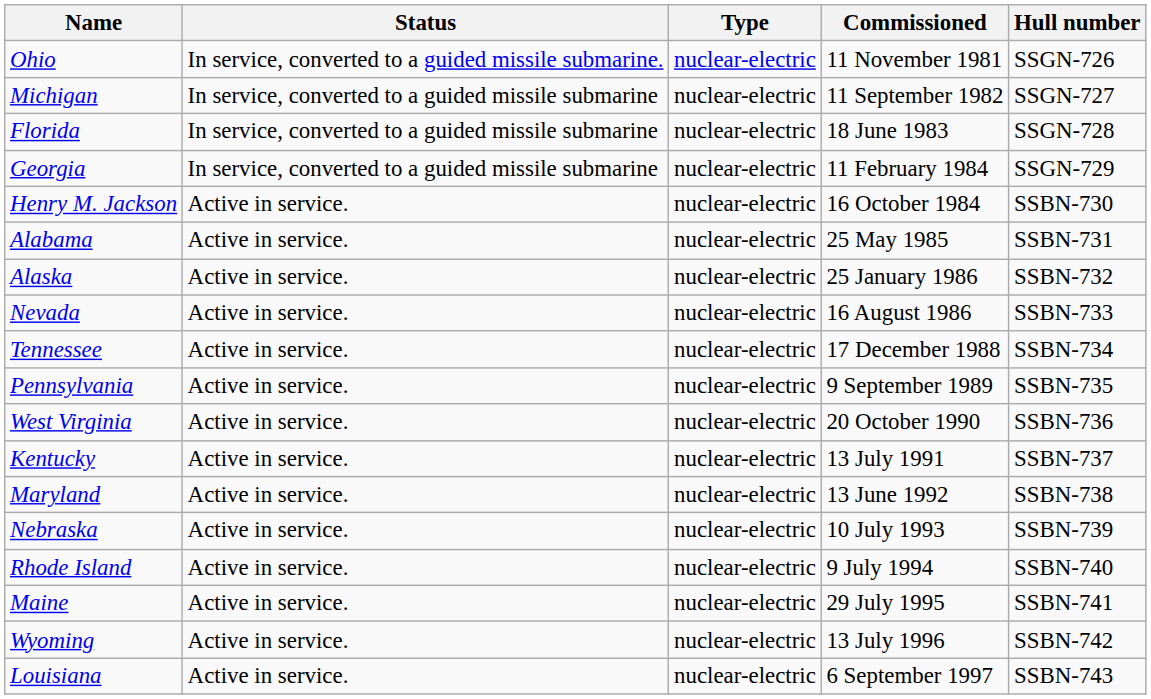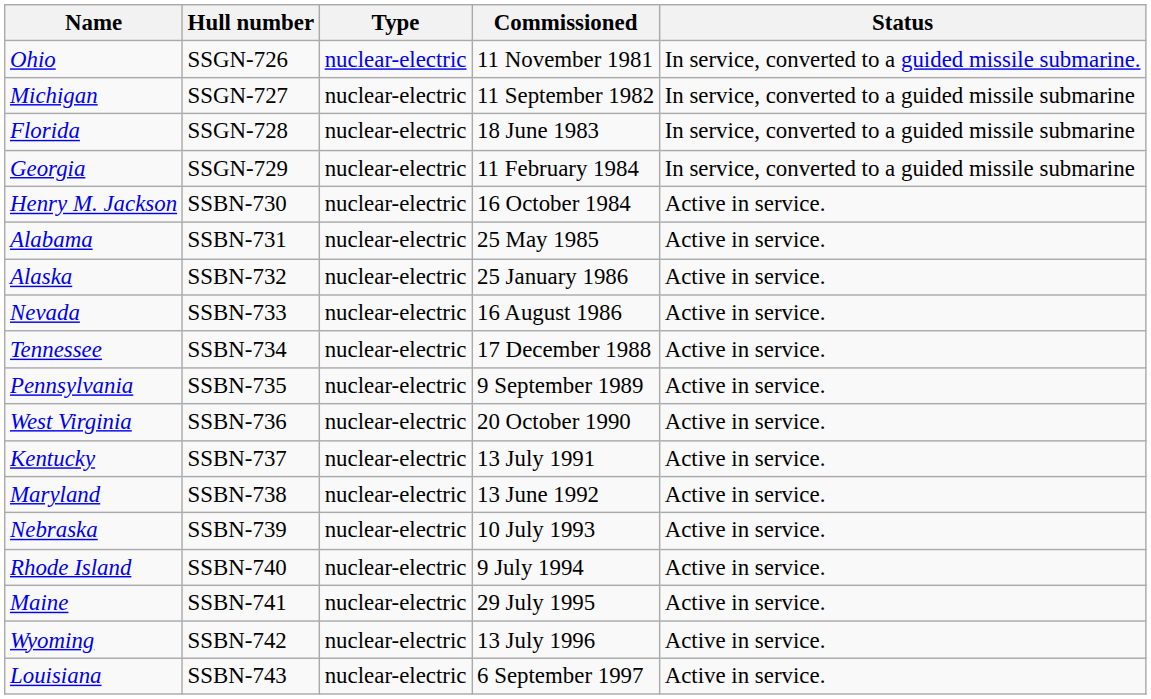 <table class="wikitable">
 <tr>
 <th>Name</th>
-<th>Status</th>
+<th>Hull number</th>
 <th>Type</th>
 <th>Commissioned</th>
-<th>Hull number</th>
+<th>Status</th>
 </tr>
 <tr>
 <td><em><a href='#'>Ohio</a></em></td>
-<td>In service, converted to a <a href='#'>guided missile submarine.</a></td>
+<td>SSGN-726</td>
 <td><a href='#'>nuclear-electric</a></td>
 <td>11 November 1981</td>
-<td>SSGN-726</td>
+<td>In service, converted to a <a href='#'>guided missile submarine.</a></td>
 </tr>
 <tr>
 <td><em><a href='#'>Michigan</a></em></td>
-<td>In service, converted to a guided missile submarine</td>
+<td>SSGN-727</td>
 <td>nuclear-electric</td>
 <td>11 September 1982</td>
-<td>SSGN-727</td>
+<td>In service, converted to a guided missile submarine</td>
 </tr>
 <tr>
 <td><em><a href='#'>Florida</a></em></td>
-<td>In service, converted to a guided missile submarine</td>
+<td>SSGN-728</td>
 <td>nuclear-electric</td>
 <td>18 June 1983</td>
-<td>SSGN-728</td>
+<td>In service, converted to a guided missile submarine</td>
 </tr>
 <tr>
 <td><em><a href='#'>Georgia</a></em></td>
-<td>In service, converted to a guided missile submarine</td>
+<td>SSGN-729</td>
 <td>nuclear-electric</td>
 <td>11 February 1984</td>
-<td>SSGN-729</td>
+<td>In service, converted to a guided missile submarine</td>
 </tr>
 <tr>
 <td><em><a href='#'>Henry M. Jackson</a></em></td>
-<td>Active in service.</td>
+<td>SSBN-730</td>
 <td>nuclear-electric</td>
 <td>16 October 1984</td>
-<td>SSBN-730</td>
+<td>Active in service.</td>
 </tr>
 <tr>
 <td><em><a href='#'>Alabama</a></em></td>
-<td>Active in service.</td>
+<td>SSBN-731</td>
 <td>nuclear-electric</td>
 <td>25 May 1985</td>
-<td>SSBN-731</td>
+<td>Active in service.</td>
 </tr>
 <tr>
 <td><em><a href='#'>Alaska</a></em></td>
-<td>Active in service.</td>
+<td>SSBN-732</td>
 <td>nuclear-electric</td>
 <td>25 January 1986</td>
-<td>SSBN-732</td>
+<td>Active in service.</td>
 </tr>
 <tr>
 <td><em><a href='#'>Nevada</a></em></td>
-<td>Active in service.</td>
+<td>SSBN-733</td>
 <td>nuclear-electric</td>
 <td>16 August 1986</td>
-<td>SSBN-733</td>
+<td>Active in service.</td>
 </tr>
 <tr>
 <td><em><a href='#'>Tennessee</a></em></td>
-<td>Active in service.</td>
+<td>SSBN-734</td>
 <td>nuclear-electric</td>
 <td>17 December 1988</td>
-<td>SSBN-734</td>
+<td>Active in service.</td>
 </tr>
 <tr>
 <td><em><a href='#'>Pennsylvania</a></em></td>
-<td>Active in service.</td>
+<td>SSBN-735</td>
 <td>nuclear-electric</td>
 <td>9 September 1989</td>
-<td>SSBN-735</td>
+<td>Active in service.</td>
 </tr>
 <tr>
 <td><em><a href='#'>West Virginia</a></em></td>
-<td>Active in service.</td>
+<td>SSBN-736</td>
 <td>nuclear-electric</td>
 <td>20 October 1990</td>
-<td>SSBN-736</td>
+<td>Active in service.</td>
 </tr>
 <tr>
 <td><em><a href='#'>Kentucky</a></em></td>
-<td>Active in service.</td>
+<td>SSBN-737</td>
 <td>nuclear-electric</td>
 <td>13 July 1991</td>
-<td>SSBN-737</td>
+<td>Active in service.</td>
 </tr>
 <tr>
 <td><em><a href='#'>Maryland</a></em></td>
-<td>Active in service.</td>
+<td>SSBN-738</td>
 <td>nuclear-electric</td>
 <td>13 June 1992</td>
-<td>SSBN-738</td>
+<td>Active in service.</td>
 </tr>
 <tr>
 <td><em><a href='#'>Nebraska</a></em></td>
-<td>Active in service.</td>
+<td>SSBN-739</td>
 <td>nuclear-electric</td>
 <td>10 July 1993</td>
-<td>SSBN-739</td>
+<td>Active in service.</td>
 </tr>
 <tr>
 <td><em><a href='#'>Rhode Island</a></em></td>
-<td>Active in service.</td>
+<td>SSBN-740</td>
 <td>nuclear-electric</td>
 <td>9 July 1994</td>
-<td>SSBN-740</td>
+<td>Active in service.</td>
 </tr>
 <tr>
 <td><em><a href='#'>Maine</a></em></td>
-<td>Active in service.</td>
+<td>SSBN-741</td>
 <td>nuclear-electric</td>
 <td>29 July 1995</td>
-<td>SSBN-741</td>
+<td>Active in service.</td>
 </tr>
 <tr>
 <td><em><a href='#'>Wyoming</a></em></td>
-<td>Active in service.</td>
+<td>SSBN-742</td>
 <td>nuclear-electric</td>
 <td>13 July 1996</td>
-<td>SSBN-742</td>
+<td>Active in service.</td>
 </tr>
 <tr>
 <td><em><a href='#'>Louisiana</a></em></td>
-<td>Active in service.</td>
+<td>SSBN-743</td>
 <td>nuclear-electric</td>
 <td>6 September 1997</td>
-<td>SSBN-743</td>
+<td>Active in service.</td>
 </tr>
 </table>
